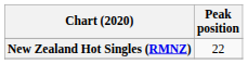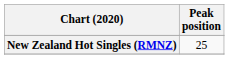 <table class="wikitable plainrowheaders sortable" style="text-align:center;">
 <tr>
 <th scope="col">Chart (2020)</th>
 <th scope="col">Peak<br>position</th>
 </tr>
 <tr>
 </tr>
 <tr>
 <th scope="row">New Zealand Hot Singles (<a href='#'>RMNZ</a>)</th>
-<td>22</td>
+<td>25</td>
 </tr>
 <tr>
 </tr>
 <tr>
 </tr>
 </table>
